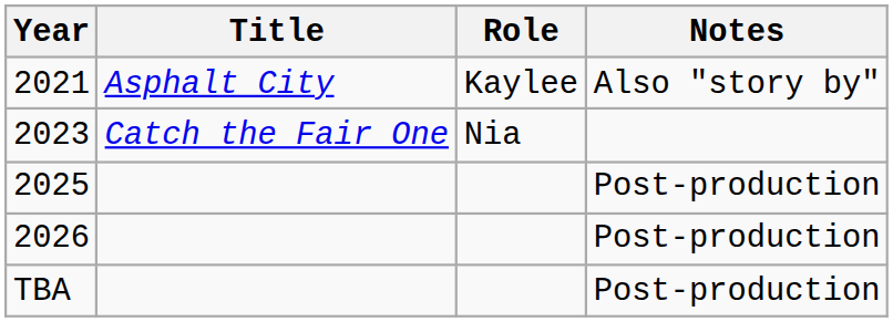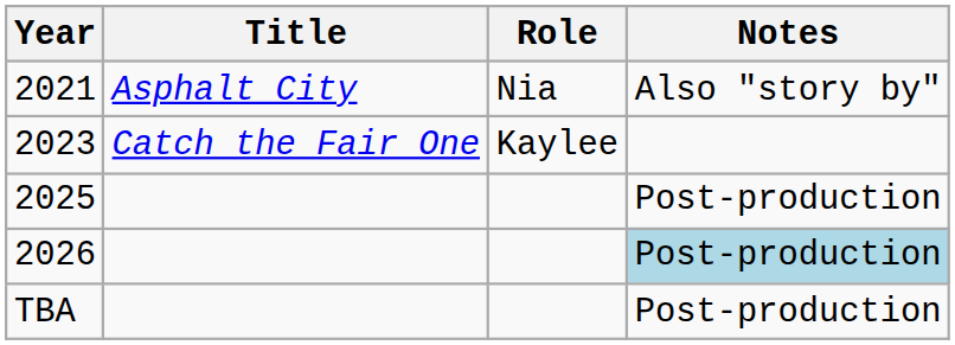 <table class="wikitable sortable">
 <tr>
 <th>Year</th>
 <th>Title</th>
 <th>Role</th>
 <th class="unsortable">Notes</th>
 </tr>
 <tr>
 <td>2021</td>
 <td><em><a href='#'>Asphalt City</a></em></td>
-<td>Kaylee</td>
+<td>Nia</td>
 <td>Also "story by"</td>
 </tr>
 <tr>
 <td>2023</td>
 <td><em><a href='#'>Catch the Fair One</a></em></td>
-<td>Nia</td>
+<td>Kaylee</td>
 <td></td>
 </tr>
 <tr>
 <td>2025</td>
 <td></td>
 <td></td>
 <td>Post-production</td>
 </tr>
 <tr>
 <td>2026</td>
 <td></td>
 <td></td>
-<td>Post-production</td>
+<td style="background: lightblue;">Post-production</td>
 </tr>
 <tr>
 <td>TBA</td>
 <td></td>
 <td></td>
 <td>Post-production</td>
 </tr>
 </table>
